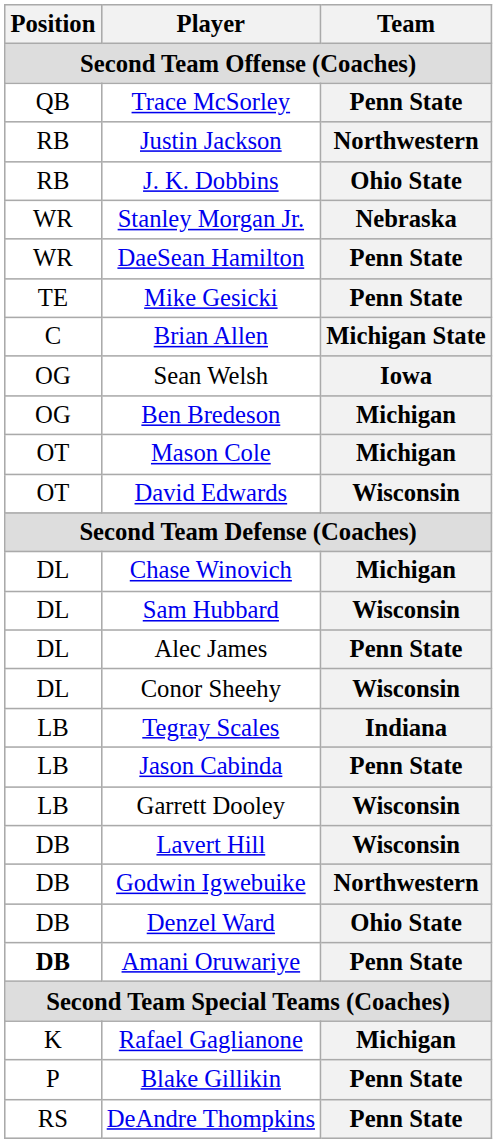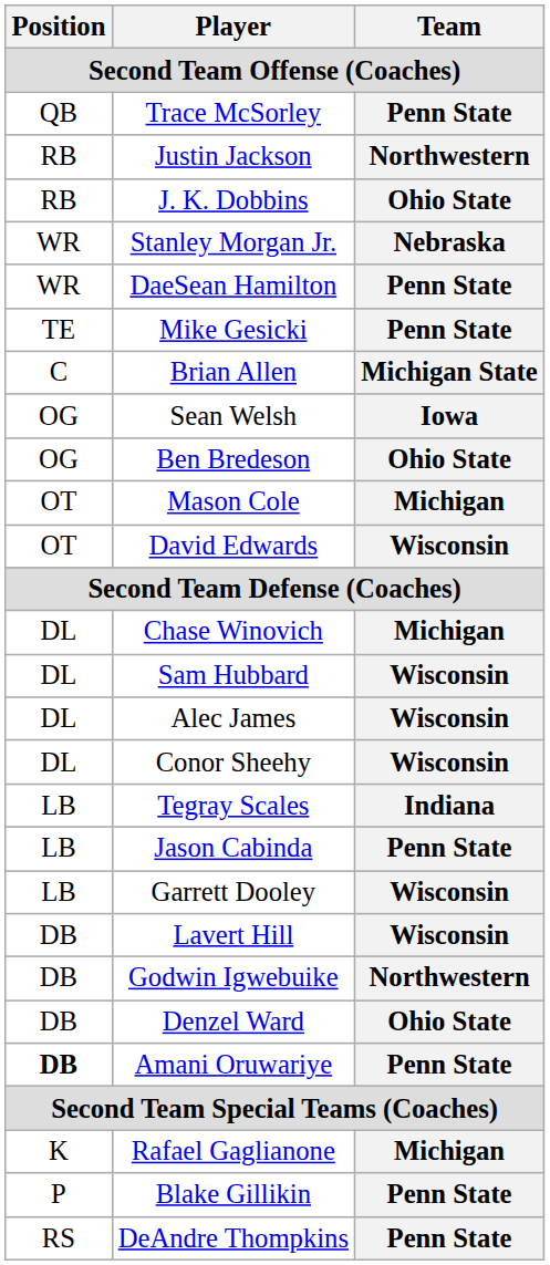 <table class="wikitable sortable">
 <tr>
 <th>Position</th>
 <th>Player</th>
 <th>Team</th>
 </tr>
 <tr>
 <td colspan="3" style="text-align:center; background:#ddd;"><strong>Second Team Offense (Coaches)</strong></td>
 </tr>
 <tr style="text-align:center;">
 <td style="background:white">QB</td>
 <td style="background:white"><a href='#'>Trace McSorley</a></td>
 <th style=>Penn State</th>
 </tr>
 <tr style="text-align:center;">
 <td style="background:white">RB</td>
 <td style="background:white"><a href='#'>Justin Jackson</a></td>
 <th style=>Northwestern</th>
 </tr>
 <tr style="text-align:center;">
 <td style="background:white">RB</td>
 <td style="background:white"><a href='#'>J. K. Dobbins</a></td>
 <th style=>Ohio State</th>
 </tr>
 <tr style="text-align:center;">
 <td style="background:white">WR</td>
 <td style="background:white"><a href='#'>Stanley Morgan Jr.</a></td>
 <th style=>Nebraska</th>
 </tr>
 <tr style="text-align:center;">
 <td style="background:white">WR</td>
 <td style="background:white"><a href='#'>DaeSean Hamilton</a></td>
 <th style=>Penn State</th>
 </tr>
 <tr style="text-align:center;">
 <td style="background:white">TE</td>
 <td style="background:white"><a href='#'>Mike Gesicki</a></td>
 <th style=>Penn State</th>
 </tr>
 <tr style="text-align:center;">
 <td style="background:white">C</td>
 <td style="background:white"><a href='#'>Brian Allen</a></td>
 <th style=>Michigan State</th>
 </tr>
 <tr style="text-align:center;">
 <td style="background:white">OG</td>
 <td style="background:white">Sean Welsh</td>
 <th style=>Iowa</th>
 </tr>
 <tr style="text-align:center;">
 <td style="background:white">OG</td>
 <td style="background:white"><a href='#'>Ben Bredeson</a></td>
-<th style=>Michigan</th>
+<th style=>Ohio State</th>
 </tr>
 <tr style="text-align:center;">
 <td style="background:white">OT</td>
 <td style="background:white"><a href='#'>Mason Cole</a></td>
 <th style=>Michigan</th>
 </tr>
 <tr style="text-align:center;">
 <td style="background:white">OT</td>
 <td style="background:white"><a href='#'>David Edwards</a></td>
 <th style=>Wisconsin</th>
 </tr>
 <tr>
 <td colspan="3" style="text-align:center; background:#ddd;"><strong>Second Team Defense (Coaches)</strong></td>
 </tr>
 <tr style="text-align:center;">
 <td style="background:white">DL</td>
 <td style="background:white"><a href='#'>Chase Winovich</a></td>
 <th style=>Michigan</th>
 </tr>
 <tr style="text-align:center;">
 <td style="background:white">DL</td>
 <td style="background:white"><a href='#'>Sam Hubbard</a></td>
 <th style=>Wisconsin</th>
 </tr>
 <tr style="text-align:center;">
 <td style="background:white">DL</td>
 <td style="background:white">Alec James</td>
-<th style=>Penn State</th>
+<th style=>Wisconsin</th>
 </tr>
 <tr style="text-align:center;">
 <td style="background:white">DL</td>
 <td style="background:white">Conor Sheehy</td>
 <th style=>Wisconsin</th>
 </tr>
 <tr style="text-align:center;">
 <td style="background:white">LB</td>
 <td style="background:white"><a href='#'>Tegray Scales</a></td>
 <th style=>Indiana</th>
 </tr>
 <tr style="text-align:center;">
 <td style="background:white">LB</td>
 <td style="background:white"><a href='#'>Jason Cabinda</a></td>
 <th style=>Penn State</th>
 </tr>
 <tr style="text-align:center;">
 <td style="background:white">LB</td>
 <td style="background:white">Garrett Dooley</td>
 <th style=>Wisconsin</th>
 </tr>
 <tr style="text-align:center;">
 <td style="background:white">DB</td>
 <td style="background:white"><a href='#'>Lavert Hill</a></td>
 <th style=>Wisconsin</th>
 </tr>
 <tr style="text-align:center;">
 <td style="background:white">DB</td>
 <td style="background:white"><a href='#'>Godwin Igwebuike</a></td>
 <th style=>Northwestern</th>
 </tr>
 <tr style="text-align:center;">
 <td style="background:white">DB</td>
 <td style="background:white"><a href='#'>Denzel Ward</a></td>
 <th style=>Ohio State</th>
 </tr>
 <tr style="text-align:center;">
 <td style="background:white"><strong>DB</strong></td>
 <td style="background:white"><a href='#'>Amani Oruwariye</a></td>
 <th style=>Penn State</th>
 </tr>
 <tr>
 <td colspan="3" style="text-align:center; background:#ddd;"><strong>Second Team Special Teams (Coaches)</strong></td>
 </tr>
 <tr style="text-align:center;">
 <td style="background:white">K</td>
 <td style="background:white"><a href='#'>Rafael Gaglianone</a></td>
 <th style=>Michigan</th>
 </tr>
 <tr style="text-align:center;">
 <td style="background:white">P</td>
 <td style="background:white"><a href='#'>Blake Gillikin</a></td>
 <th style=>Penn State</th>
 </tr>
 <tr style="text-align:center;">
 <td style="background:white">RS</td>
 <td style="background:white"><a href='#'>DeAndre Thompkins</a></td>
 <th style=>Penn State</th>
 </tr>
 </table>
